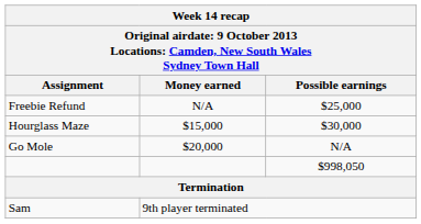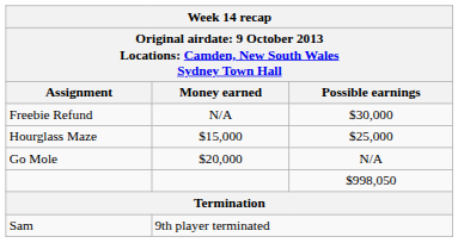 <table class="wikitable" style="font-size: 95%; margin: 10px" align="right" width="40%">
 <tr>
 <th colspan=3>Week 14 recap</th>
 </tr>
 <tr>
 <th colspan=3>Original airdate: 9 October 2013<br>Locations: <a href='#'>Camden, New South Wales</a><br><a href='#'>Sydney Town Hall</a></th>
 </tr>
 <tr>
 <th>Assignment</th>
 <th>Money earned</th>
 <th>Possible earnings</th>
 </tr>
 <tr>
 <td>Freebie Refund</td>
 <td align="center">N/A</td>
-<td align="center">$25,000</td>
+<td align="center">$30,000</td>
 </tr>
 <tr>
 <td>Hourglass Maze</td>
 <td align="center">$15,000</td>
-<td align="center">$30,000</td>
+<td align="center">$25,000</td>
 </tr>
 <tr>
 <td>Go Mole</td>
 <td align="center">$20,000</td>
 <td align="center">N/A</td>
 </tr>
 <tr>
 <td><strong></strong></td>
 <td align="center"><strong></strong></td>
 <td align="center">$998,050</td>
 </tr>
 <tr>
 <th colspan=3>Termination</th>
 </tr>
 <tr>
 <td>Sam</td>
 <td colspan=2>9th player terminated</td>
 </tr>
 </table>
